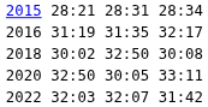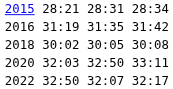 <table>
 <tr>
 <td><a href='#'>2015</a></td>
 <td align=left></td>
 <td>28:21</td>
 <td align=left></td>
 <td>28:31</td>
 <td align=left></td>
 <td>28:34</td>
 </tr>
 <tr>
 <td>2016</td>
 <td align=left></td>
 <td>31:19</td>
 <td align=left></td>
 <td>31:35</td>
 <td align=left></td>
-<td>32:17</td>
+<td>31:42</td>
 </tr>
 <tr>
 <td>2018</td>
 <td align=left></td>
 <td>30:02</td>
 <td align=left></td>
-<td>32:50</td>
+<td>30:05</td>
 <td align=left></td>
 <td>30:08</td>
 </tr>
 <tr>
 <td>2020</td>
 <td align=left></td>
+<td>32:03</td>
+<td align=left></td>
 <td>32:50</td>
-<td align=left></td>
-<td>30:05</td>
 <td align=left></td>
 <td>33:11</td>
 </tr>
 <tr>
 <td>2022</td>
 <td align=left></td>
-<td>32:03</td>
+<td>32:50</td>
 <td align=left></td>
 <td>32:07</td>
 <td align=left></td>
-<td>31:42</td>
+<td>32:17</td>
 </tr>
 </table>
